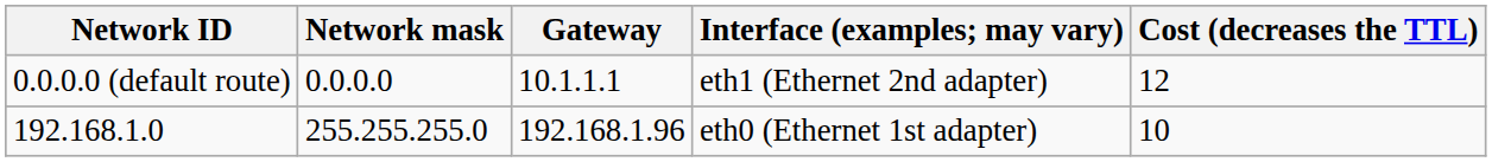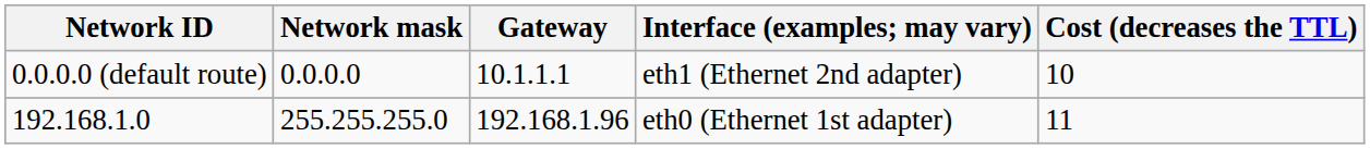 <table class="wikitable" border="1">
 <tr>
 <th>Network ID</th>
 <th>Network mask</th>
 <th>Gateway</th>
 <th>Interface (examples; may vary)</th>
 <th>Cost (decreases the <a href='#'>TTL</a>)</th>
 </tr>
 <tr>
 <td>0.0.0.0 (default route)</td>
 <td>0.0.0.0</td>
 <td>10.1.1.1</td>
 <td>eth1 (Ethernet 2nd adapter)</td>
-<td>12</td>
+<td>10</td>
 </tr>
 <tr>
 <td>192.168.1.0</td>
 <td>255.255.255.0</td>
 <td>192.168.1.96</td>
 <td>eth0 (Ethernet 1st adapter)</td>
-<td>10</td>
+<td>11</td>
 </tr>
 </table>
